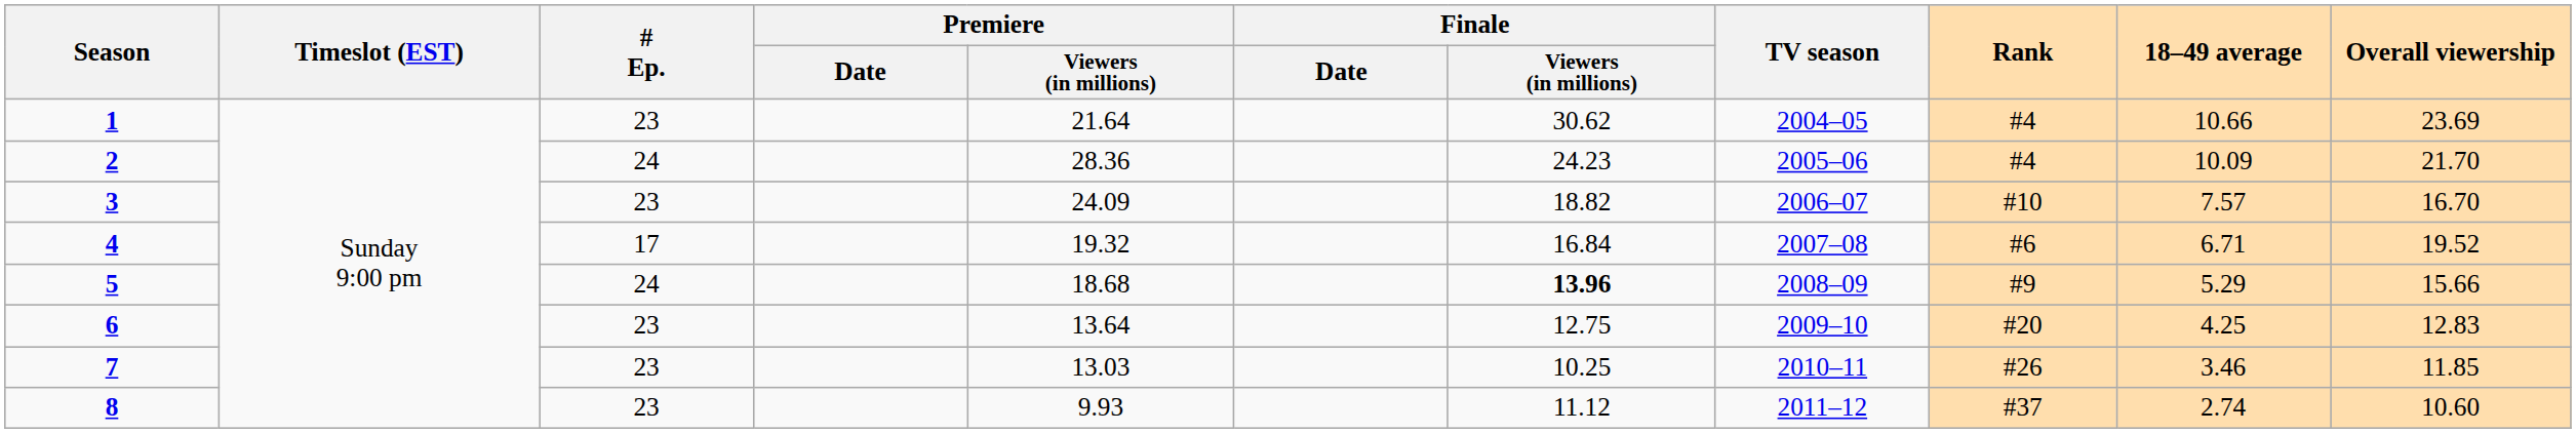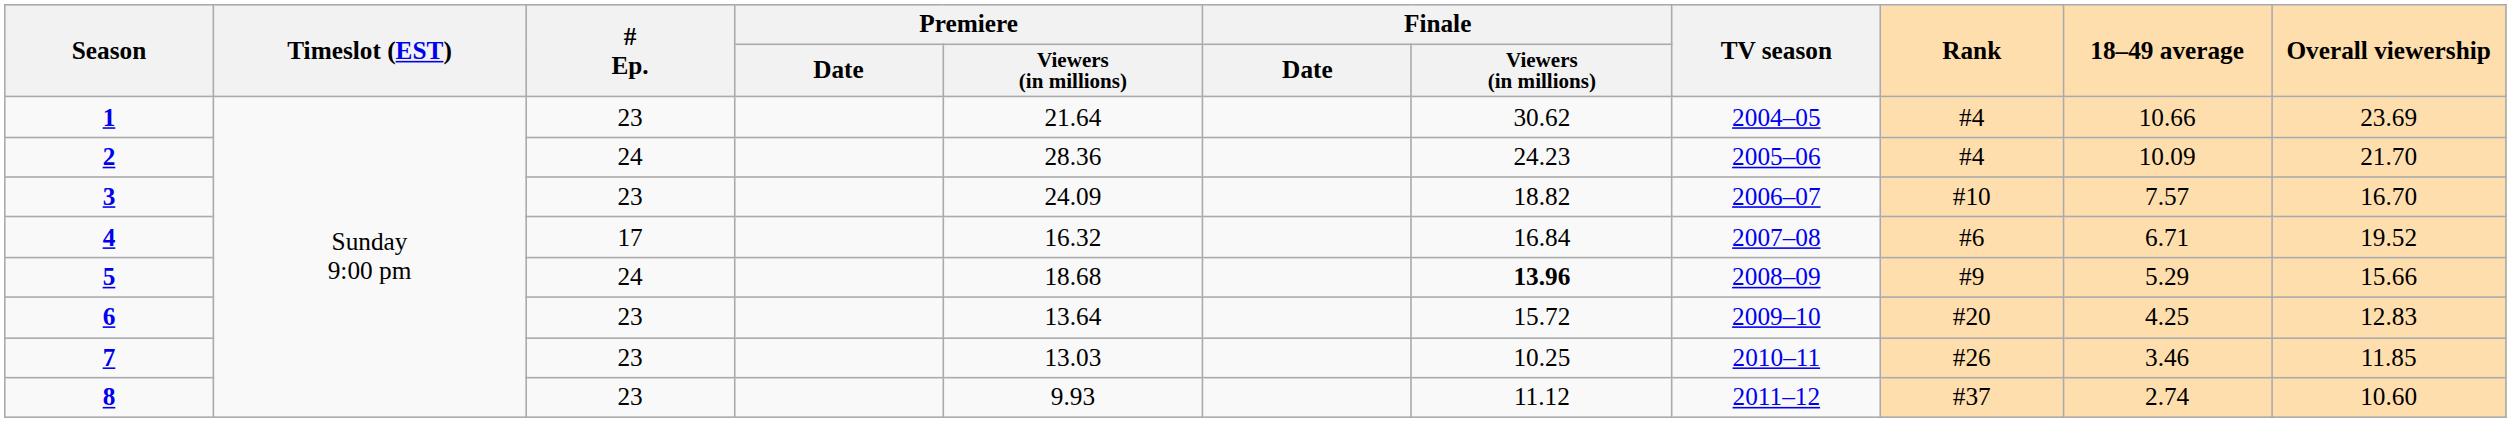 <table class="wikitable plainrowheaders" style="text-align:center; width:100%;">
 <tr>
 <th scope="col" style="width:8%;" rowspan="2">Season</th>
 <th scope="col" style="width:12%;" rowspan="2">Timeslot (<a href='#'>EST</a>)</th>
 <th scope="col" style="width:8%;" rowspan="2">#<br>Ep.</th>
 <th scope="col" colspan=2>Premiere</th>
 <th scope="col" colspan=2>Finale</th>
 <th scope="col" style="width:8%;" rowspan="2">TV season</th>
 <th scope="col" style="width:7%; background:#ffdead;" rowspan="2">Rank</th>
 <th scope="col" style="width:8%; background:#ffdead;" rowspan="2">18–49 average</th>
 <th scope="col" style="width:9%; background:#ffdead;" rowspan="2">Overall viewership</th>
 </tr>
 <tr>
 <th scope="col" style="width:8%;">Date</th>
 <th scope="col" span style="width:10%; font-size:smaller; line-height:100%;">Viewers<br>(in millions)</th>
 <th scope="col" style="width:8%;">Date</th>
 <th scope="col" span style="width:10%; font-size:smaller; line-height:100%;">Viewers<br>(in millions)</th>
 </tr>
 <tr>
 <th style="background:#F9F9F9;text-align:center"><a href='#'>1</a></th>
 <td rowspan="8" style="text-align:center;">Sunday <br>9:00 pm</td>
 <td>23</td>
 <td style="font-size:11px;line-height:110%;text-align:center;"></td>
 <td>21.64</td>
 <td style="font-size:11px;line-height:110%;text-align:center;"></td>
 <td>30.62</td>
 <td><a href='#'>2004–05</a></td>
 <td style="background:#ffdead;">#4</td>
 <td style="background:#ffdead;">10.66</td>
 <td style="background:#ffdead;">23.69</td>
 </tr>
 <tr>
 <th style="background:#F9F9F9;text-align:center"><a href='#'>2</a></th>
 <td>24</td>
 <td style="font-size:11px;line-height:110%;text-align:center;"></td>
 <td>28.36</td>
 <td style="font-size:11px;line-height:110%;text-align:center;"></td>
 <td>24.23</td>
 <td><a href='#'>2005–06</a></td>
 <td style="background:#ffdead;">#4</td>
 <td style="background:#ffdead;">10.09</td>
 <td style="background:#ffdead;">21.70</td>
 </tr>
 <tr>
 <th style="background:#F9F9F9;text-align:center"><a href='#'>3</a></th>
 <td>23</td>
 <td style="font-size:11px;line-height:110%;text-align:center;"></td>
 <td>24.09</td>
 <td style="font-size:11px;line-height:110%;text-align:center;"></td>
 <td>18.82</td>
 <td><a href='#'>2006–07</a></td>
 <td style="background:#ffdead;">#10</td>
 <td style="background:#ffdead;">7.57</td>
 <td style="background:#ffdead;">16.70</td>
 </tr>
 <tr>
 <th style="background:#F9F9F9;text-align:center"><a href='#'>4</a></th>
 <td>17</td>
 <td style="font-size:11px;line-height:110%;text-align:center;"></td>
-<td>19.32</td>
+<td>16.32</td>
 <td style="font-size:11px;line-height:110%;text-align:center;"></td>
 <td>16.84</td>
 <td><a href='#'>2007–08</a></td>
 <td style="background:#ffdead;">#6</td>
 <td style="background:#ffdead;">6.71</td>
 <td style="background:#ffdead;">19.52</td>
 </tr>
 <tr>
 <th style="background:#F9F9F9;text-align:center"><a href='#'>5</a></th>
 <td>24</td>
 <td style="font-size:11px;line-height:110%;text-align:center;"></td>
 <td>18.68</td>
 <td style="font-size:11px;line-height:110%;text-align:center;"></td>
 <td><strong>13.96</strong></td>
 <td><a href='#'>2008–09</a></td>
 <td style="background:#ffdead;">#9</td>
 <td style="background:#ffdead;">5.29</td>
 <td style="background:#ffdead;">15.66</td>
 </tr>
 <tr>
 <th style="background:#F9F9F9;text-align:center"><a href='#'>6</a></th>
 <td>23</td>
 <td style="font-size:11px;line-height:110%;text-align:center;"></td>
 <td>13.64</td>
 <td style="font-size:11px;line-height:110%;text-align:center;"></td>
-<td>12.75</td>
+<td>15.72</td>
 <td><a href='#'>2009–10</a></td>
 <td style="background:#ffdead;">#20</td>
 <td style="background:#ffdead;">4.25</td>
 <td style="background:#ffdead;">12.83</td>
 </tr>
 <tr>
 <th style="background:#F9F9F9;text-align:center"><a href='#'>7</a></th>
 <td>23</td>
 <td style="font-size:11px;line-height:110%;text-align:center;"></td>
 <td>13.03</td>
 <td style="font-size:11px;line-height:110%;text-align:center;"></td>
 <td>10.25</td>
 <td><a href='#'>2010–11</a></td>
 <td style="background:#ffdead;">#26</td>
 <td style="background:#ffdead;">3.46</td>
 <td style="background:#ffdead;">11.85</td>
 </tr>
 <tr>
 <th style="background:#F9F9F9;text-align:center"><a href='#'>8</a></th>
 <td>23</td>
 <td style="font-size:11px;line-height:110%;text-align:center;"></td>
 <td>9.93</td>
 <td style="font-size:11px;line-height:110%;text-align:center;"></td>
 <td>11.12</td>
 <td><a href='#'>2011–12</a></td>
 <td style="background:#ffdead;">#37</td>
 <td style="background:#ffdead;">2.74</td>
 <td style="background:#ffdead;">10.60</td>
 </tr>
 </table>
